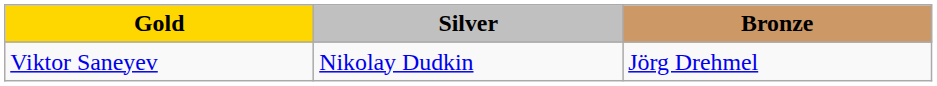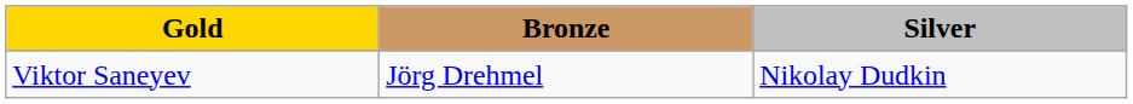 <table class="wikitable" style="text-align:left">
 <tr align="center">
 <td width=200 bgcolor=gold><strong>Gold</strong></td>
+<td width=200 bgcolor=CC9966><strong>Bronze</strong></td>
 <td width=200 bgcolor=silver><strong>Silver</strong></td>
-<td width=200 bgcolor=CC9966><strong>Bronze</strong></td>
 </tr>
 <tr>
 <td><a href='#'>Viktor Saneyev</a><br><em></em></td>
+<td><a href='#'>Jörg Drehmel</a><br><em></em></td>
 <td><a href='#'>Nikolay Dudkin</a><br><em></em></td>
-<td><a href='#'>Jörg Drehmel</a><br><em></em></td>
 </tr>
 </table>
